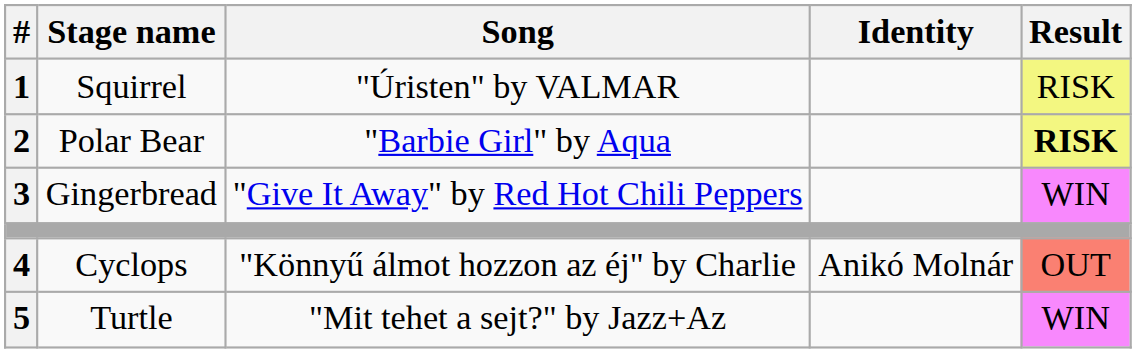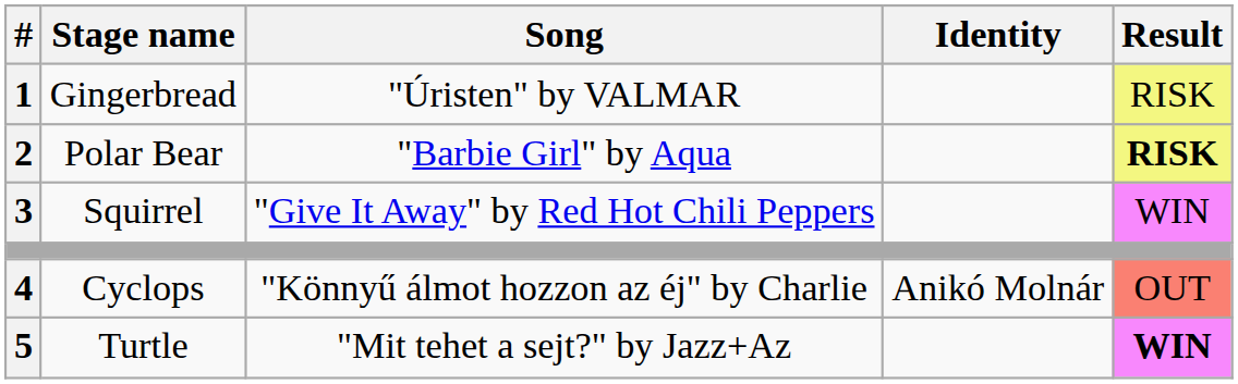 <table class="wikitable plainrowheaders" style="text-align: center">
 <tr>
 <th>#</th>
 <th>Stage name</th>
 <th>Song</th>
 <th>Identity</th>
 <th>Result</th>
 </tr>
 <tr>
 <th>1</th>
-<td>Squirrel</td>
+<td>Gingerbread</td>
 <td>"Úristen" by VALMAR</td>
 <td></td>
 <td bgcolor="F3F781">RISK</td>
 </tr>
 <tr>
 <th>2</th>
 <td>Polar Bear</td>
 <td>"<a href='#'>Barbie Girl</a>" by <a href='#'>Aqua</a></td>
 <td></td>
 <td bgcolor="F3F781"><strong>RISK</strong></td>
 </tr>
 <tr>
 <th>3</th>
-<td>Gingerbread</td>
+<td>Squirrel</td>
 <td>"<a href='#'>Give It Away</a>" by <a href='#'>Red Hot Chili Peppers</a></td>
 <td></td>
 <td bgcolor="F888FD">WIN</td>
 </tr>
 <tr>
 <th colspan="5" style="background:darkgrey"></th>
 </tr>
 <tr>
 <th>4</th>
 <td>Cyclops</td>
 <td>"Könnyű álmot hozzon az éj" by Charlie</td>
 <td>Anikó Molnár</td>
 <td bgcolor=salmon>OUT</td>
 </tr>
 <tr>
 <th>5</th>
 <td>Turtle</td>
 <td>"Mit tehet a sejt?" by Jazz+Az</td>
 <td></td>
-<td bgcolor="F888FD">WIN</td>
+<td bgcolor="F888FD"><strong>WIN</strong></td>
 </tr>
 </table>
